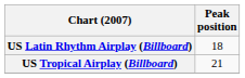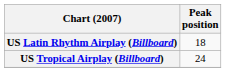 <table class="wikitable plainrowheaders" style="text-align:center;">
 <tr>
 <th scope="col">Chart (2007)</th>
 <th scope="col">Peak<br>position</th>
 </tr>
 <tr>
 <th scope="row">US <a href='#'>Latin Rhythm Airplay</a> (<em><a href='#'>Billboard</a></em>)</th>
 <td style="text-align:center;">18</td>
 </tr>
 <tr>
 <th scope="row">US <a href='#'>Tropical Airplay</a> (<em><a href='#'>Billboard</a></em>)</th>
-<td style="text-align:center;">21</td>
+<td style="text-align:center;">24</td>
 </tr>
 <tr>
 </tr>
 </table>
